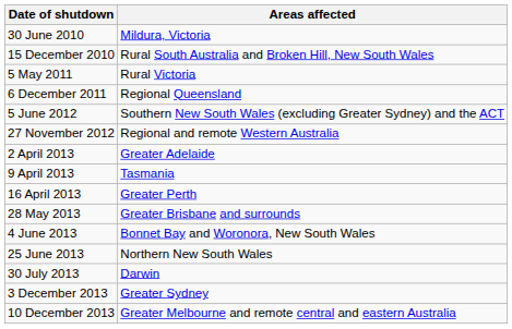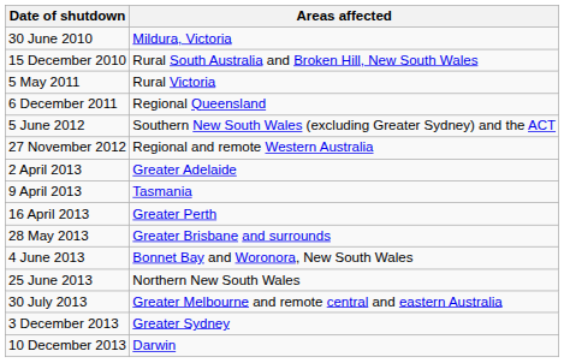 <table class="wikitable">
 <tr>
 <th>Date of shutdown</th>
 <th>Areas affected</th>
 </tr>
 <tr>
 <td>30 June 2010</td>
 <td><a href='#'>Mildura, Victoria</a></td>
 </tr>
 <tr>
 <td>15 December 2010</td>
 <td>Rural <a href='#'>South Australia</a> and <a href='#'>Broken Hill, New South Wales</a></td>
 </tr>
 <tr>
 <td>5 May 2011</td>
 <td>Rural <a href='#'>Victoria</a></td>
 </tr>
 <tr>
 <td>6 December 2011</td>
 <td>Regional <a href='#'>Queensland</a></td>
 </tr>
 <tr>
 <td>5 June 2012</td>
 <td>Southern <a href='#'>New South Wales</a> (excluding Greater Sydney) and the <a href='#'>ACT</a></td>
 </tr>
 <tr>
 <td>27 November 2012</td>
 <td>Regional and remote <a href='#'>Western Australia</a></td>
 </tr>
 <tr>
 <td>2 April 2013</td>
 <td><a href='#'>Greater Adelaide</a></td>
 </tr>
 <tr>
 <td>9 April 2013</td>
 <td><a href='#'>Tasmania</a></td>
 </tr>
 <tr>
 <td>16 April 2013</td>
 <td><a href='#'>Greater Perth</a></td>
 </tr>
 <tr>
 <td>28 May 2013</td>
 <td><a href='#'>Greater Brisbane</a> <a href='#'>and surrounds</a></td>
 </tr>
 <tr>
 <td>4 June 2013</td>
 <td><a href='#'>Bonnet Bay</a> and <a href='#'>Woronora</a>, New South Wales</td>
 </tr>
 <tr>
 <td>25 June 2013</td>
 <td>Northern New South Wales</td>
 </tr>
 <tr>
 <td>30 July 2013</td>
-<td><a href='#'>Darwin</a></td>
+<td><a href='#'>Greater Melbourne</a> and remote <a href='#'>central</a> and <a href='#'>eastern Australia</a></td>
 </tr>
 <tr>
 <td>3 December 2013</td>
 <td><a href='#'>Greater Sydney</a></td>
 </tr>
 <tr>
 <td>10 December 2013</td>
-<td><a href='#'>Greater Melbourne</a> and remote <a href='#'>central</a> and <a href='#'>eastern Australia</a></td>
+<td><a href='#'>Darwin</a></td>
 </tr>
 </table>
